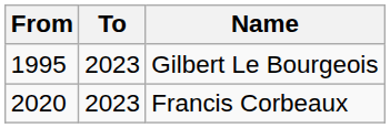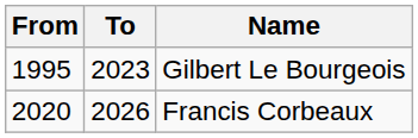 <table class="wikitable">
 <tr>
 <th>From</th>
 <th>To</th>
 <th>Name</th>
 </tr>
 <tr>
 <td>1995</td>
 <td>2023</td>
 <td>Gilbert Le Bourgeois</td>
 </tr>
 <tr>
 <td>2020</td>
-<td>2023</td>
+<td>2026</td>
 <td>Francis Corbeaux</td>
 </tr>
 </table>
